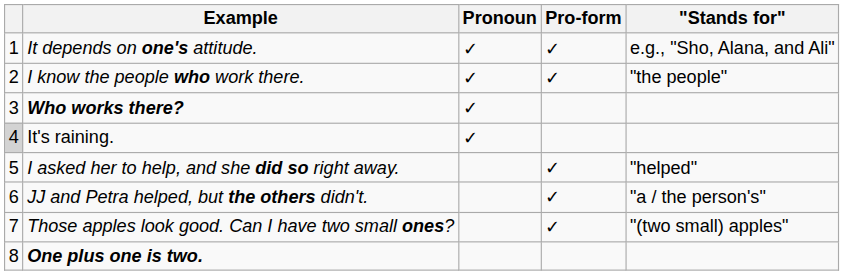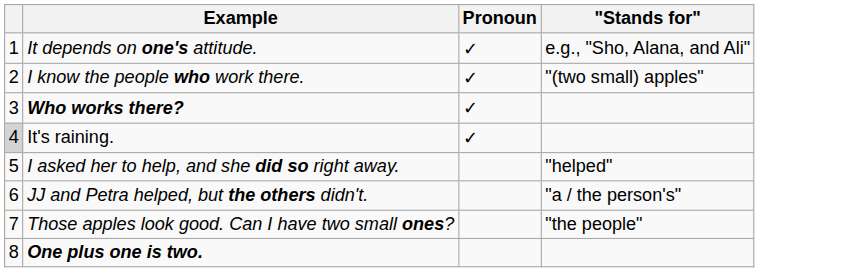 <table class="wikitable">
 <tr>
 <th></th>
 <th>Example</th>
 <th>Pronoun</th>
-<th>Pro-form</th>
 <th>"Stands for"</th>
 </tr>
 <tr>
 <td>1</td>
 <td><em>It depends on <strong>one's</strong> attitude.</em></td>
-<td>✓</td>
 <td>✓</td>
 <td>e.g., "Sho, Alana, and Ali"</td>
 </tr>
 <tr>
 <td>2</td>
 <td><em>I know the people <strong>who</strong> work there.</em></td>
 <td>✓</td>
-<td>✓</td>
-<td>"the people"</td>
+<td>"(two small) apples"</td>
 </tr>
 <tr>
 <td>3</td>
 <td><strong><em>Who<strong> works there?<em></td>
 <td>✓</td>
-<td></td>
 <td></td>
 </tr>
 <tr>
 <td style="background: lightgrey;">4</td>
 <td></em></strong>It</strong>'s raining</em>.</td>
 <td>✓</td>
 <td></td>
-<td></td>
 </tr>
 <tr>
 <td>5</td>
 <td><em>I asked her to help, and she <strong>did so</strong> right away.</em></td>
 <td></td>
-<td>✓</td>
 <td>"helped"</td>
 </tr>
 <tr>
 <td>6</td>
 <td><em>JJ and Petra helped, but <strong>the others</strong> didn't.</em></td>
 <td></td>
-<td>✓</td>
 <td>"a / the person's"</td>
 </tr>
 <tr>
 <td>7</td>
 <td><em>Those apples look good. Can I have two small <strong>ones</strong>?</em></td>
 <td></td>
-<td>✓</td>
-<td>"(two small) apples"</td>
+<td>"the people"</td>
 </tr>
 <tr>
 <td>8</td>
 <td><strong><em>One<strong> plus one is two.<em></td>
 <td></td>
 <td></td>
-<td></td>
 </tr>
 </table>
